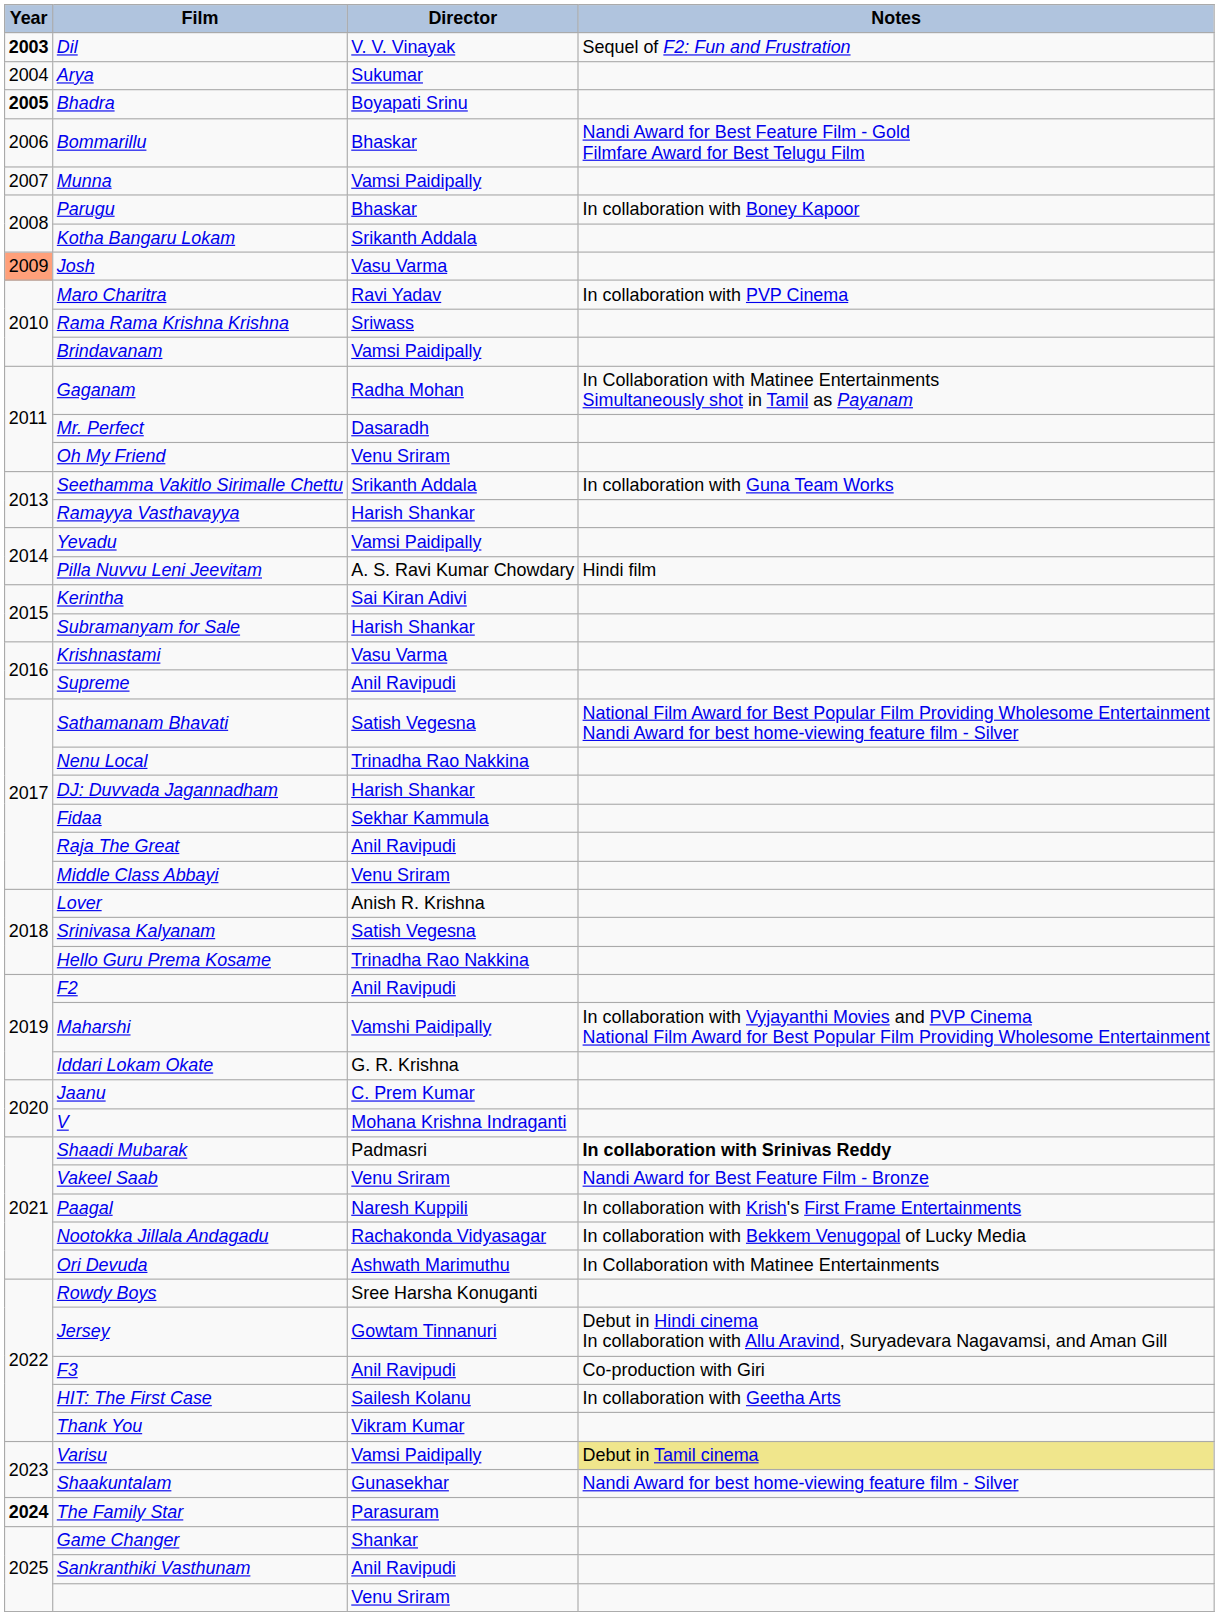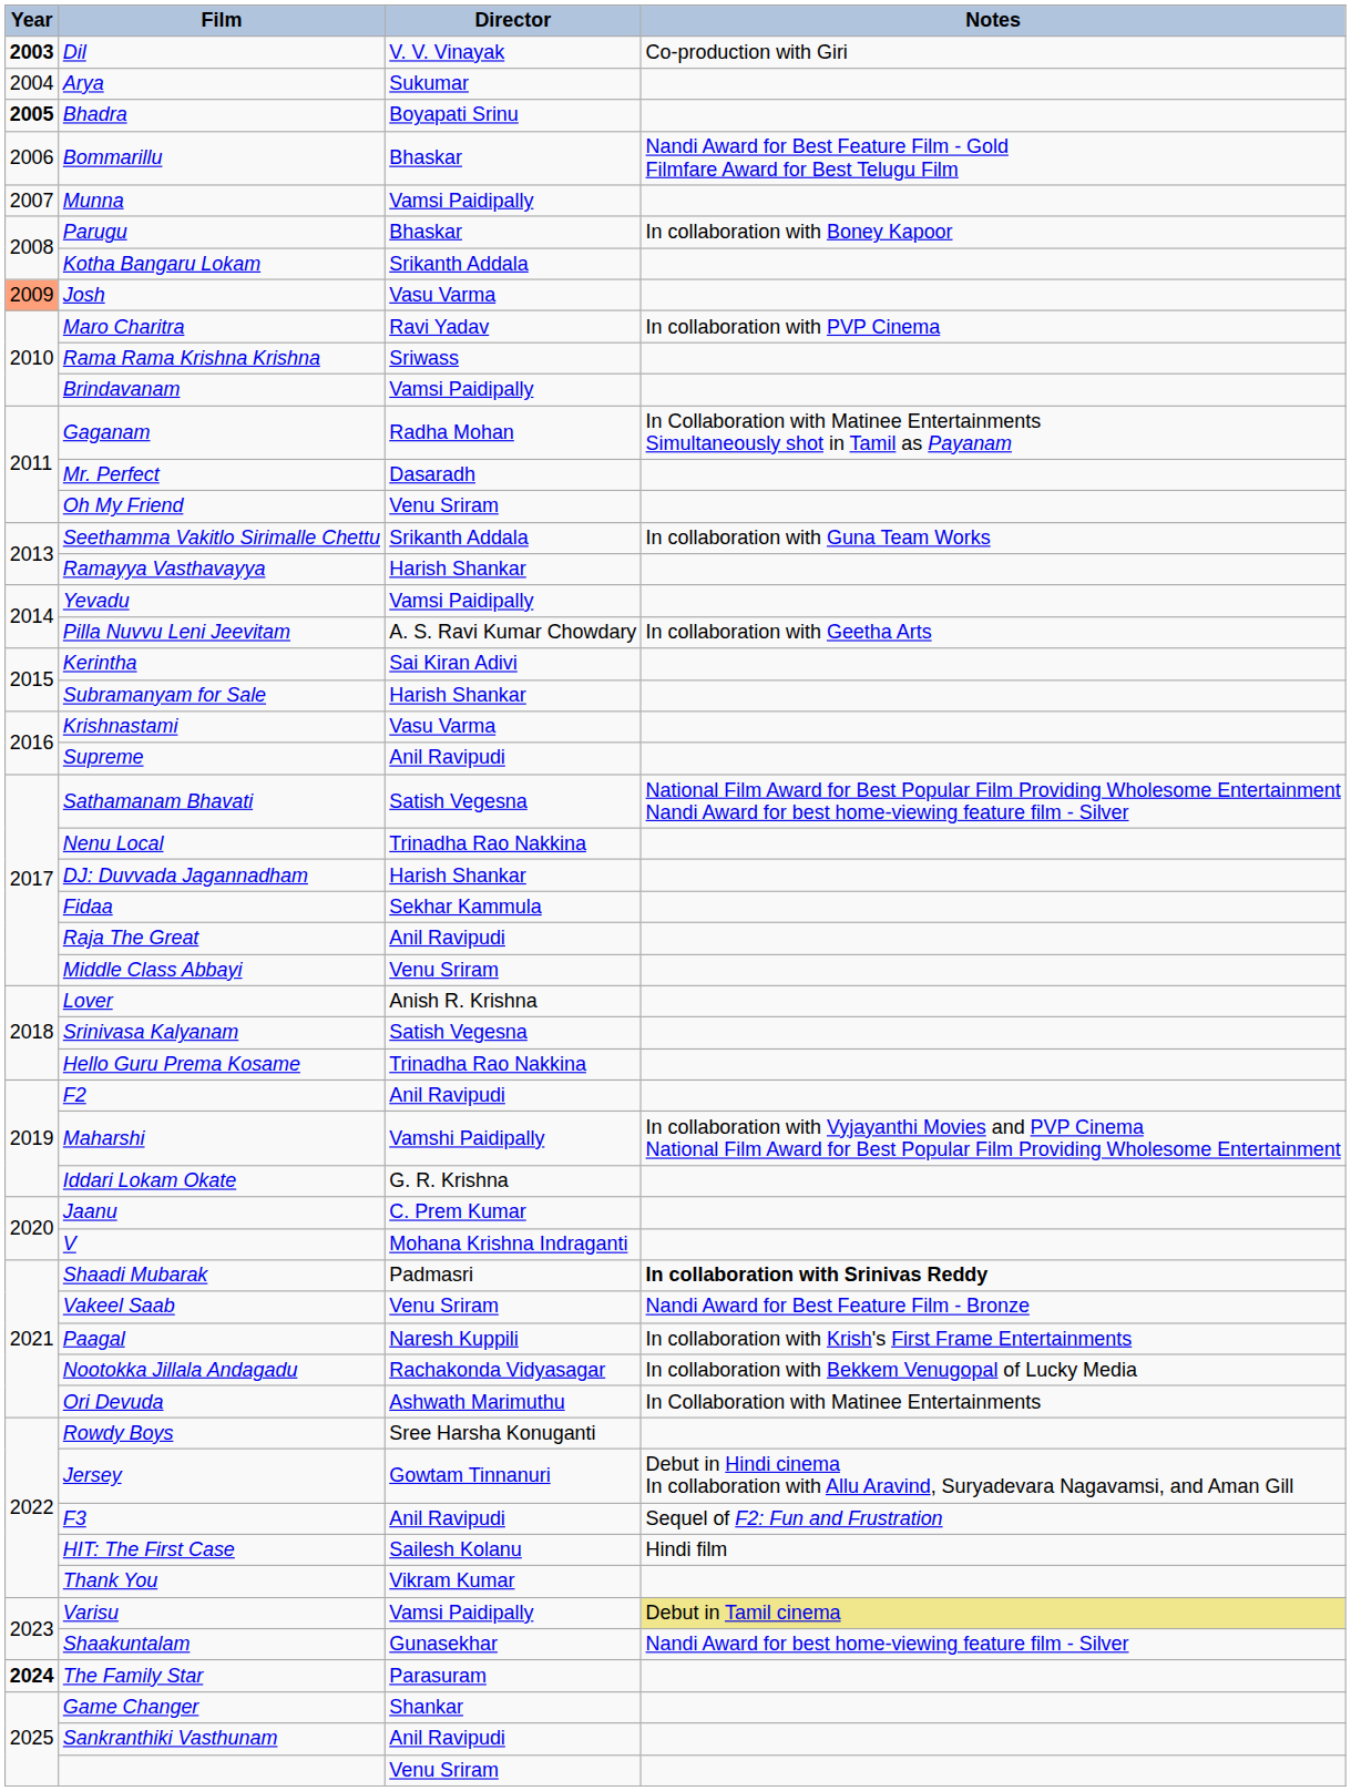 <table class="wikitable sortable">
 <tr style="text-align:center;">
 <th style="text-align:center; background:#b0c4de;">Year</th>
 <th style="text-align:center; background:#b0c4de;">Film</th>
 <th style="text-align:center; background:#b0c4de;">Director</th>
 <th style="text-align:center; background:#b0c4de;">Notes</th>
 </tr>
 <tr>
 <td><strong>2003</strong></td>
 <td><em><a href='#'>Dil</a></em></td>
 <td><a href='#'>V. V. Vinayak</a></td>
-<td>Sequel of <em><a href='#'>F2: Fun and Frustration</a></em></td>
+<td>Co-production with Giri</td>
 </tr>
 <tr>
 <td>2004</td>
 <td><em><a href='#'>Arya</a></em></td>
 <td><a href='#'>Sukumar</a></td>
 <td></td>
 </tr>
 <tr>
 <td><strong>2005</strong></td>
 <td><em><a href='#'>Bhadra</a></em></td>
 <td><a href='#'>Boyapati Srinu</a></td>
 <td></td>
 </tr>
 <tr>
 <td>2006</td>
 <td><em><a href='#'>Bommarillu</a></em></td>
 <td><a href='#'>Bhaskar</a></td>
 <td><a href='#'>Nandi Award for Best Feature Film - Gold</a> <br><a href='#'>Filmfare Award for Best Telugu Film</a></td>
 </tr>
 <tr>
 <td>2007</td>
 <td><em><a href='#'>Munna</a></em></td>
 <td><a href='#'>Vamsi Paidipally</a></td>
 <td></td>
 </tr>
 <tr>
 <td rowspan="2">2008</td>
 <td><em><a href='#'>Parugu</a></em></td>
 <td><a href='#'>Bhaskar</a></td>
 <td>In collaboration with <a href='#'>Boney Kapoor</a></td>
 </tr>
 <tr>
 <td><em><a href='#'>Kotha Bangaru Lokam</a></em></td>
 <td><a href='#'>Srikanth Addala</a></td>
 <td></td>
 </tr>
 <tr>
 <td style="background: lightsalmon;">2009</td>
 <td><em><a href='#'>Josh</a></em></td>
 <td><a href='#'>Vasu Varma</a></td>
 <td></td>
 </tr>
 <tr>
 <td rowspan="3">2010</td>
 <td><em><a href='#'>Maro Charitra</a></em></td>
 <td><a href='#'>Ravi Yadav</a></td>
 <td>In collaboration with <a href='#'>PVP Cinema</a></td>
 </tr>
 <tr>
 <td><em><a href='#'>Rama Rama Krishna Krishna</a></em></td>
 <td><a href='#'>Sriwass</a></td>
 <td></td>
 </tr>
 <tr>
 <td><em><a href='#'>Brindavanam</a></em></td>
 <td><a href='#'>Vamsi Paidipally</a></td>
 <td></td>
 </tr>
 <tr>
 <td rowspan="3">2011</td>
 <td><em><a href='#'>Gaganam</a></em></td>
 <td><a href='#'>Radha Mohan</a></td>
 <td>In Collaboration with Matinee Entertainments<br><a href='#'>Simultaneously shot</a> in <a href='#'>Tamil</a> as <em><a href='#'>Payanam</a></em></td>
 </tr>
 <tr>
 <td><em><a href='#'>Mr. Perfect</a></em></td>
 <td><a href='#'>Dasaradh</a></td>
 <td></td>
 </tr>
 <tr>
 <td><em><a href='#'>Oh My Friend</a></em></td>
 <td><a href='#'>Venu Sriram</a></td>
 <td></td>
 </tr>
 <tr>
 <td rowspan="2">2013</td>
 <td><em><a href='#'>Seethamma Vakitlo Sirimalle Chettu</a></em></td>
 <td><a href='#'>Srikanth Addala</a></td>
 <td>In collaboration with <a href='#'>Guna Team Works</a></td>
 </tr>
 <tr>
 <td><em><a href='#'>Ramayya Vasthavayya</a></em></td>
 <td><a href='#'>Harish Shankar</a></td>
 <td></td>
 </tr>
 <tr>
 <td rowspan="2">2014</td>
 <td><em><a href='#'>Yevadu</a></em></td>
 <td><a href='#'>Vamsi Paidipally</a></td>
 <td></td>
 </tr>
 <tr>
 <td><em><a href='#'>Pilla Nuvvu Leni Jeevitam</a></em></td>
 <td>A. S. Ravi Kumar Chowdary</td>
-<td>Hindi film</td>
+<td>In collaboration with <a href='#'>Geetha Arts</a></td>
 </tr>
 <tr>
 <td rowspan="2">2015</td>
 <td><em><a href='#'>Kerintha</a></em></td>
 <td><a href='#'>Sai Kiran Adivi</a></td>
 <td></td>
 </tr>
 <tr>
 <td><em><a href='#'>Subramanyam for Sale</a></em></td>
 <td><a href='#'>Harish Shankar</a></td>
 <td></td>
 </tr>
 <tr>
 <td rowspan="2">2016</td>
 <td><em><a href='#'>Krishnastami</a></em></td>
 <td><a href='#'>Vasu Varma</a></td>
 <td></td>
 </tr>
 <tr>
 <td><em><a href='#'>Supreme</a></em></td>
 <td><a href='#'>Anil Ravipudi</a></td>
 <td></td>
 </tr>
 <tr>
 <td rowspan="6">2017</td>
 <td><em><a href='#'>Sathamanam Bhavati</a></em></td>
 <td><a href='#'>Satish Vegesna</a></td>
 <td><a href='#'>National Film Award for Best Popular Film Providing Wholesome Entertainment</a><br><a href='#'>Nandi Award for best home-viewing feature film - Silver</a></td>
 </tr>
 <tr>
 <td><em><a href='#'>Nenu Local</a></em></td>
 <td><a href='#'>Trinadha Rao Nakkina</a></td>
 <td></td>
 </tr>
 <tr>
 <td><em><a href='#'>DJ: Duvvada Jagannadham</a></em></td>
 <td><a href='#'>Harish Shankar</a></td>
 <td></td>
 </tr>
 <tr>
 <td><em><a href='#'>Fidaa</a></em></td>
 <td><a href='#'>Sekhar Kammula</a></td>
 <td></td>
 </tr>
 <tr>
 <td><em><a href='#'>Raja The Great</a></em></td>
 <td><a href='#'>Anil Ravipudi</a></td>
 <td></td>
 </tr>
 <tr>
 <td><em><a href='#'>Middle Class Abbayi</a></em></td>
 <td><a href='#'>Venu Sriram</a></td>
 <td></td>
 </tr>
 <tr>
 <td rowspan="3">2018</td>
 <td><em><a href='#'>Lover</a></em></td>
 <td>Anish R. Krishna</td>
 <td></td>
 </tr>
 <tr>
 <td><em><a href='#'>Srinivasa Kalyanam</a></em></td>
 <td><a href='#'>Satish Vegesna</a></td>
 <td></td>
 </tr>
 <tr>
 <td><em><a href='#'>Hello Guru Prema Kosame</a></em></td>
 <td><a href='#'>Trinadha Rao Nakkina</a></td>
 <td></td>
 </tr>
 <tr>
 <td rowspan="3">2019</td>
 <td><em><a href='#'>F2</a></em></td>
 <td><a href='#'>Anil Ravipudi</a></td>
 <td></td>
 </tr>
 <tr>
 <td><em><a href='#'>Maharshi</a></em></td>
 <td><a href='#'>Vamshi Paidipally</a></td>
 <td>In collaboration with <a href='#'>Vyjayanthi Movies</a> and <a href='#'>PVP Cinema</a><br><a href='#'>National Film Award for Best Popular Film Providing Wholesome Entertainment</a></td>
 </tr>
 <tr>
 <td><em><a href='#'>Iddari Lokam Okate</a></em></td>
 <td>G. R. Krishna</td>
 <td></td>
 </tr>
 <tr>
 <td rowspan="2">2020</td>
 <td><em><a href='#'>Jaanu</a></em></td>
 <td><a href='#'>C. Prem Kumar</a></td>
 <td></td>
 </tr>
 <tr>
 <td><em><a href='#'>V</a></em></td>
 <td><a href='#'>Mohana Krishna Indraganti</a></td>
 <td></td>
 </tr>
 <tr>
 <td rowspan="5">2021</td>
 <td><em><a href='#'>Shaadi Mubarak</a></em></td>
 <td>Padmasri</td>
 <td><strong>In collaboration with Srinivas Reddy</strong></td>
 </tr>
 <tr>
 <td><em><a href='#'>Vakeel Saab</a></em></td>
 <td><a href='#'>Venu Sriram</a></td>
 <td><a href='#'>Nandi Award for Best Feature Film - Bronze</a></td>
 </tr>
 <tr>
 <td><em><a href='#'>Paagal</a></em></td>
 <td><a href='#'>Naresh Kuppili</a></td>
 <td>In collaboration with <a href='#'>Krish</a>'s <a href='#'>First Frame Entertainments</a></td>
 </tr>
 <tr>
 <td><em><a href='#'>Nootokka Jillala Andagadu</a></em></td>
 <td><a href='#'>Rachakonda Vidyasagar</a></td>
 <td>In collaboration with <a href='#'>Bekkem Venugopal</a> of Lucky Media</td>
 </tr>
 <tr>
 <td><em><a href='#'>Ori Devuda</a></em></td>
 <td><a href='#'>Ashwath Marimuthu</a></td>
 <td>In Collaboration with Matinee Entertainments</td>
 </tr>
 <tr>
 <td rowspan="5">2022</td>
 <td><em><a href='#'>Rowdy Boys</a></em></td>
 <td>Sree Harsha Konuganti</td>
 <td></td>
 </tr>
 <tr>
 <td><em><a href='#'>Jersey</a></em></td>
 <td><a href='#'>Gowtam Tinnanuri</a></td>
 <td>Debut in <a href='#'>Hindi cinema</a><br>In collaboration with <a href='#'>Allu Aravind</a>, Suryadevara Nagavamsi, and Aman Gill</td>
 </tr>
 <tr>
 <td><em><a href='#'>F3</a></em></td>
 <td><a href='#'>Anil Ravipudi</a></td>
-<td>Co-production with Giri</td>
+<td>Sequel of <em><a href='#'>F2: Fun and Frustration</a></em></td>
 </tr>
 <tr>
 <td><em><a href='#'>HIT: The First Case</a></em></td>
 <td><a href='#'>Sailesh Kolanu</a></td>
-<td>In collaboration with <a href='#'>Geetha Arts</a></td>
+<td>Hindi film</td>
 </tr>
 <tr>
 <td><em><a href='#'>Thank You</a></em></td>
 <td><a href='#'>Vikram Kumar</a></td>
 <td></td>
 </tr>
 <tr>
 <td rowspan="2">2023</td>
 <td><em><a href='#'>Varisu</a></em></td>
 <td><a href='#'>Vamsi Paidipally</a></td>
 <td style="background: khaki;">Debut in <a href='#'>Tamil cinema</a></td>
 </tr>
 <tr>
 <td><em><a href='#'>Shaakuntalam</a></em></td>
 <td><a href='#'>Gunasekhar</a></td>
 <td><a href='#'>Nandi Award for best home-viewing feature film - Silver</a></td>
 </tr>
 <tr>
 <td><strong>2024</strong></td>
 <td><em><a href='#'>The Family Star</a></em></td>
 <td><a href='#'>Parasuram</a></td>
 <td></td>
 </tr>
 <tr>
 <td rowspan="3">2025</td>
 <td><em><a href='#'>Game Changer</a></em></td>
 <td><a href='#'>Shankar</a></td>
 <td></td>
 </tr>
 <tr>
 <td><em><a href='#'>Sankranthiki Vasthunam</a></em></td>
 <td><a href='#'>Anil Ravipudi</a></td>
 <td></td>
 </tr>
 <tr>
 <td></td>
 <td><a href='#'>Venu Sriram</a></td>
 <td></td>
 </tr>
 <tr>
 </tr>
 </table>
